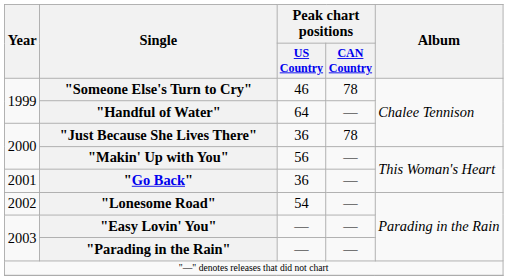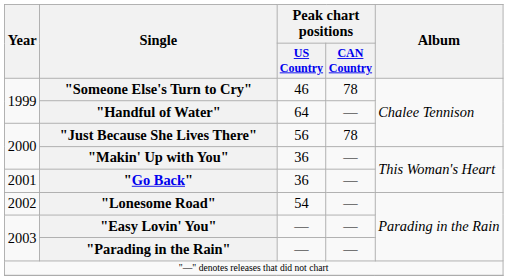 <table class="wikitable plainrowheaders" style="text-align:center;">
 <tr>
 <th rowspan="2">Year</th>
 <th rowspan="2" style="width:16em;">Single</th>
 <th colspan="2">Peak chart<br>positions</th>
 <th rowspan="2">Album</th>
 </tr>
 <tr style="font-size:smaller;">
 <th width="45"><a href='#'>US Country</a></th>
 <th width="45"><a href='#'>CAN Country</a></th>
 </tr>
 <tr>
 <td rowspan="2">1999</td>
 <th scope="row">"Someone Else's Turn to Cry"</th>
 <td>46</td>
 <td>78</td>
 <td align="left" rowspan="3"><em>Chalee Tennison</em></td>
 </tr>
 <tr>
 <th scope="row">"Handful of Water"</th>
 <td>64</td>
 <td>—</td>
 </tr>
 <tr>
 <td rowspan="2">2000</td>
 <th scope="row">"Just Because She Lives There"</th>
-<td>36</td>
+<td>56</td>
 <td>78</td>
 </tr>
 <tr>
 <th scope="row">"Makin' Up with You"</th>
-<td>56</td>
+<td>36</td>
 <td>—</td>
 <td align="left" rowspan="2"><em>This Woman's Heart</em></td>
 </tr>
 <tr>
 <td>2001</td>
 <th scope="row">"<a href='#'>Go Back</a>"</th>
 <td>36</td>
 <td>—</td>
 </tr>
 <tr>
 <td>2002</td>
 <th scope="row">"Lonesome Road"</th>
 <td>54</td>
 <td>—</td>
 <td align="left" rowspan="3"><em>Parading in the Rain</em></td>
 </tr>
 <tr>
 <td rowspan="2">2003</td>
 <th scope="row">"Easy Lovin' You"</th>
 <td>—</td>
 <td>—</td>
 </tr>
 <tr>
 <th scope="row">"Parading in the Rain"</th>
 <td>—</td>
 <td>—</td>
 </tr>
 <tr>
 <td colspan="5" style="font-size:8pt">"—" denotes releases that did not chart</td>
 </tr>
 <tr>
 </tr>
 </table>
